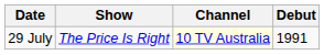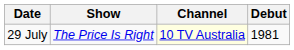 <table class="wikitable">
 <tr>
 <th>Date</th>
 <th>Show</th>
 <th>Channel</th>
 <th>Debut</th>
 </tr>
 <tr>
 <td>29 July</td>
 <td><em><a href='#'>The Price Is Right</a></em></td>
 <td style="background: lightyellow;"><a href='#'>10 TV Australia</a></td>
-<td>1991</td>
+<td>1981</td>
 </tr>
 </table>
